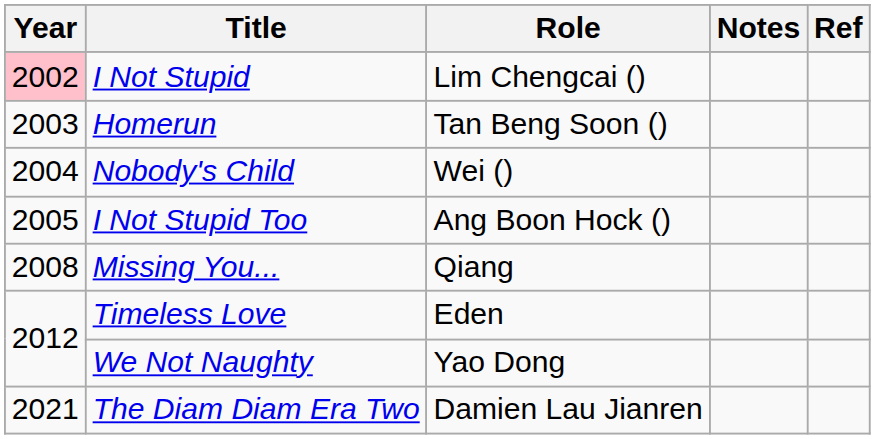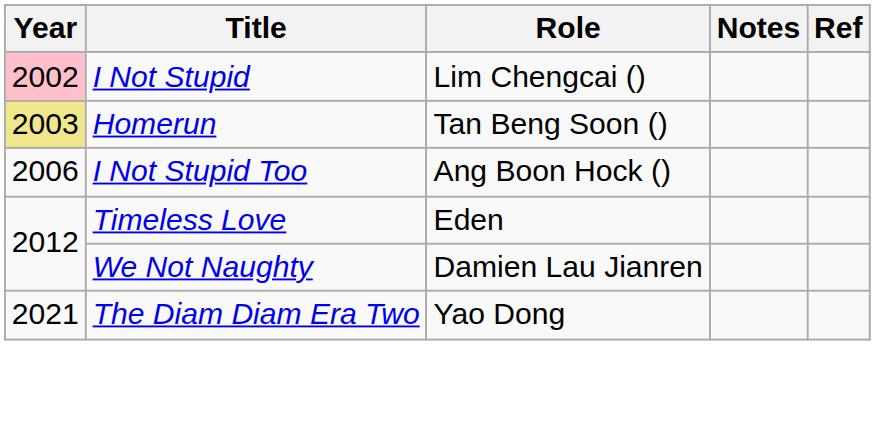 <table class="wikitable">
 <tr>
 <th>Year</th>
 <th>Title</th>
 <th>Role</th>
 <th>Notes</th>
 <th>Ref</th>
 </tr>
 <tr>
 <td style="background: pink;">2002</td>
 <td><em><a href='#'>I Not Stupid</a></em></td>
 <td>Lim Chengcai ()</td>
 <td></td>
 <td></td>
 </tr>
 <tr>
-<td>2003</td>
+<td style="background: khaki;">2003</td>
 <td><em><a href='#'>Homerun</a></em></td>
 <td>Tan Beng Soon ()</td>
 <td></td>
 <td></td>
 </tr>
 <tr>
-<td>2004</td>
-<td><em><a href='#'>Nobody's Child</a></em></td>
-<td>Wei ()</td>
-<td></td>
-<td></td>
-</tr>
-<tr>
-<td>2005</td>
+<td>2006</td>
 <td><em><a href='#'>I Not Stupid Too</a></em></td>
 <td>Ang Boon Hock ()</td>
-<td></td>
-<td></td>
-</tr>
-<tr>
-<td>2008</td>
-<td><em><a href='#'>Missing You...</a></em></td>
-<td>Qiang</td>
 <td></td>
 <td></td>
 </tr>
 <tr>
 <td rowspan="2">2012</td>
 <td><em><a href='#'>Timeless Love</a></em></td>
 <td>Eden</td>
 <td></td>
 <td></td>
 </tr>
 <tr>
 <td><em><a href='#'>We Not Naughty</a></em></td>
-<td>Yao Dong</td>
+<td>Damien Lau Jianren</td>
 <td></td>
 <td></td>
 </tr>
 <tr>
 <td>2021</td>
 <td><em><a href='#'>The Diam Diam Era Two</a></em></td>
-<td>Damien Lau Jianren</td>
+<td>Yao Dong</td>
 <td></td>
 <td></td>
 </tr>
 </table>
